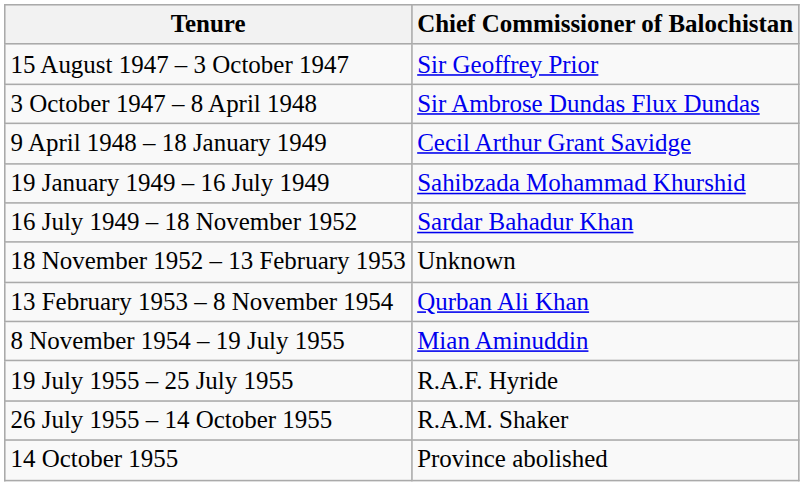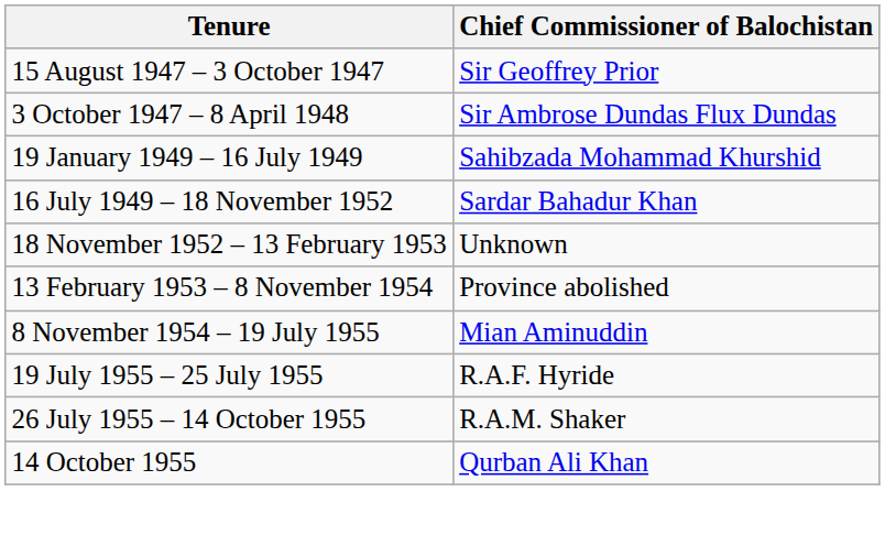 <table class="wikitable">
 <tr>
 <th>Tenure</th>
 <th>Chief Commissioner of Balochistan</th>
 </tr>
 <tr>
 <td>15 August 1947 – 3 October 1947</td>
 <td><a href='#'>Sir Geoffrey Prior</a></td>
 </tr>
 <tr>
 <td>3 October 1947 – 8 April 1948</td>
 <td><a href='#'>Sir Ambrose Dundas Flux Dundas</a></td>
-</tr>
-<tr>
-<td>9 April 1948 – 18 January 1949</td>
-<td><a href='#'>Cecil Arthur Grant Savidge</a></td>
 </tr>
 <tr>
 <td>19 January 1949 – 16 July 1949</td>
 <td><a href='#'>Sahibzada Mohammad Khurshid</a></td>
 </tr>
 <tr>
 <td>16 July 1949 – 18 November 1952</td>
 <td><a href='#'>Sardar Bahadur Khan</a></td>
 </tr>
 <tr>
 <td>18 November 1952 – 13 February 1953</td>
 <td>Unknown</td>
 </tr>
 <tr>
 <td>13 February 1953 – 8 November 1954</td>
-<td><a href='#'>Qurban Ali Khan</a></td>
+<td>Province abolished</td>
 </tr>
 <tr>
 <td>8 November 1954 – 19 July 1955</td>
 <td><a href='#'>Mian Aminuddin</a></td>
 </tr>
 <tr>
 <td>19 July 1955 – 25 July 1955</td>
 <td>R.A.F. Hyride</td>
 </tr>
 <tr>
 <td>26 July 1955 – 14 October 1955</td>
 <td>R.A.M. Shaker</td>
 </tr>
 <tr>
 <td>14 October 1955</td>
-<td>Province abolished</td>
+<td><a href='#'>Qurban Ali Khan</a></td>
 </tr>
 </table>
